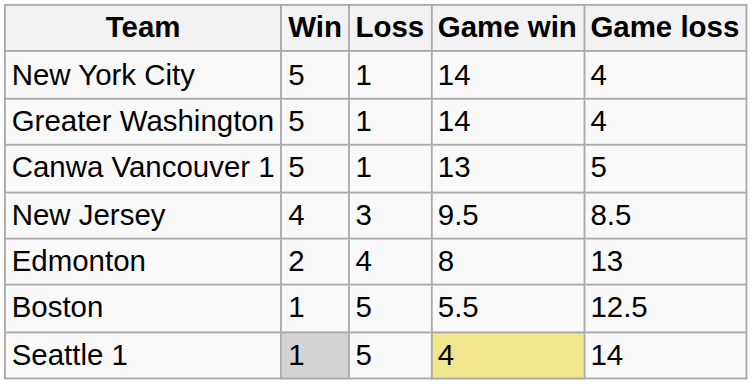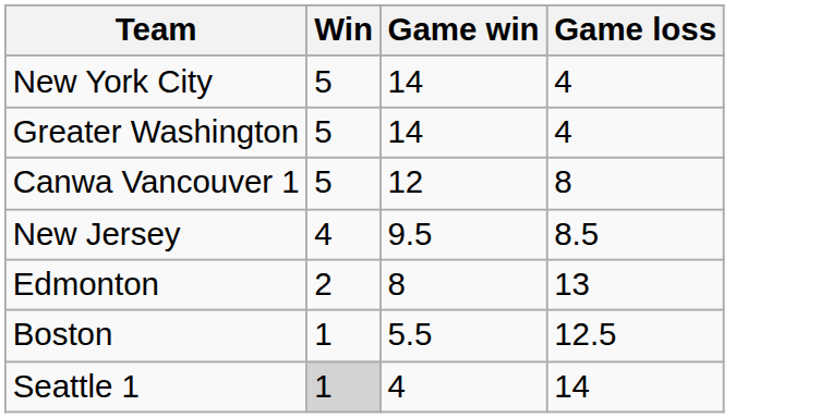 <table class="wikitable">
 <tr>
 <th>Team</th>
 <th>Win</th>
-<th>Loss</th>
 <th>Game win</th>
 <th>Game loss</th>
 </tr>
 <tr>
 <td>New York City</td>
 <td>5</td>
-<td>1</td>
 <td>14</td>
 <td>4</td>
 </tr>
 <tr>
 <td>Greater Washington</td>
 <td>5</td>
-<td>1</td>
 <td>14</td>
 <td>4</td>
 </tr>
 <tr>
 <td>Canwa Vancouver 1</td>
 <td>5</td>
-<td>1</td>
-<td>13</td>
-<td>5</td>
+<td>12</td>
+<td>8</td>
 </tr>
 <tr>
 <td>New Jersey</td>
 <td>4</td>
-<td>3</td>
 <td>9.5</td>
 <td>8.5</td>
 </tr>
 <tr>
 <td>Edmonton</td>
 <td>2</td>
-<td>4</td>
 <td>8</td>
 <td>13</td>
 </tr>
 <tr>
 <td>Boston</td>
 <td>1</td>
-<td>5</td>
 <td>5.5</td>
 <td>12.5</td>
 </tr>
 <tr>
 <td>Seattle 1</td>
 <td style="background: lightgrey;">1</td>
-<td>5</td>
-<td style="background: khaki;">4</td>
+<td>4</td>
 <td>14</td>
 </tr>
 </table>
